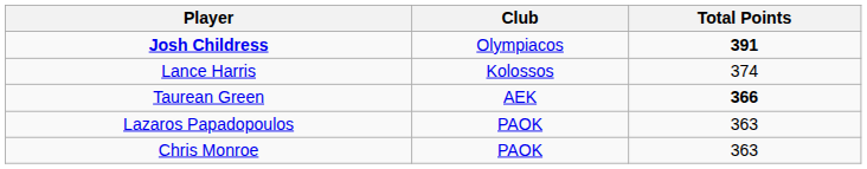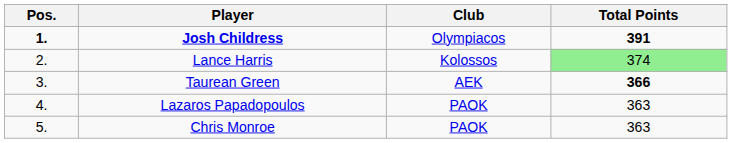 <table class="wikitable" style="text-align: center;" width="65%">
 <tr>
+<th>Pos.</th>
 <th>Player</th>
 <th>Club</th>
 <th>Total Points</th>
 </tr>
 <tr>
+<td align="center"><strong>1.</strong></td>
 <td> <strong><a href='#'>Josh Childress</a></strong></td>
 <td><a href='#'>Olympiacos</a></td>
 <td align="center"><strong>391</strong></td>
 </tr>
 <tr>
+<td align="center">2.</td>
 <td> <a href='#'>Lance Harris</a></td>
 <td><a href='#'>Kolossos</a></td>
-<td align="center">374</td>
+<td align="center" style="background: lightgreen;">374</td>
 </tr>
 <tr>
+<td align="center">3.</td>
 <td> <a href='#'>Taurean Green</a></td>
 <td><a href='#'>AEK</a></td>
 <td align="center"><strong>366</strong></td>
 </tr>
 <tr>
+<td align="center">4.</td>
 <td> <a href='#'>Lazaros Papadopoulos</a></td>
 <td><a href='#'>PAOK</a></td>
 <td align="center">363</td>
 </tr>
 <tr>
+<td align="center">5.</td>
 <td> <a href='#'>Chris Monroe</a></td>
 <td><a href='#'>PAOK</a></td>
 <td align="center">363</td>
 </tr>
 </table>
